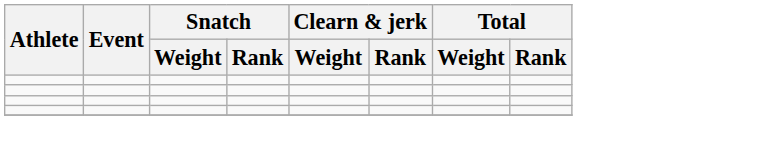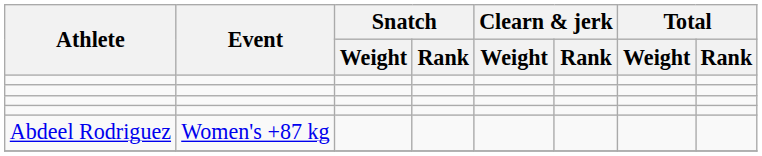 <table class="wikitable">
 <tr>
 <th rowspan="2">Athlete</th>
 <th rowspan="2">Event</th>
 <th colspan="2">Snatch</th>
 <th colspan="2">Clearn & jerk</th>
 <th colspan="2">Total</th>
 </tr>
 <tr>
 <th>Weight</th>
 <th>Rank</th>
 <th>Weight</th>
 <th>Rank</th>
 <th>Weight</th>
 <th>Rank</th>
 </tr>
 <tr>
 <td align="left"></td>
 <td align="left"></td>
 <td></td>
 <td></td>
 <td></td>
 <td></td>
 <td></td>
 <td></td>
 </tr>
 <tr>
 <td align="left"></td>
 <td align="left"></td>
 <td></td>
 <td></td>
 <td></td>
 <td></td>
 <td></td>
 <td></td>
 </tr>
 <tr>
 <td align="left"></td>
 <td align="left"></td>
 <td></td>
 <td></td>
 <td></td>
 <td></td>
 <td></td>
 <td></td>
 </tr>
 <tr>
 <td align="left"></td>
 <td align="left"></td>
 <td></td>
 <td></td>
 <td></td>
 <td></td>
 <td></td>
 <td></td>
 </tr>
 <tr>
+<td align="left"><a href='#'>Abdeel Rodriguez</a></td>
+<td align="left"><a href='#'>Women's +87 kg</a></td>
+<td></td>
+<td></td>
+<td></td>
+<td></td>
+<td></td>
+<td></td>
+</tr>
+<tr>
 </tr>
 </table>
